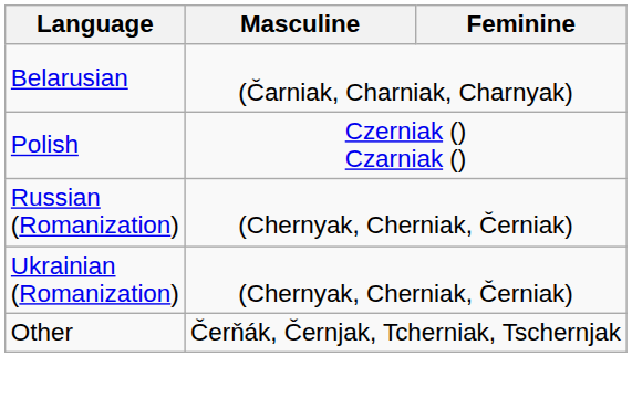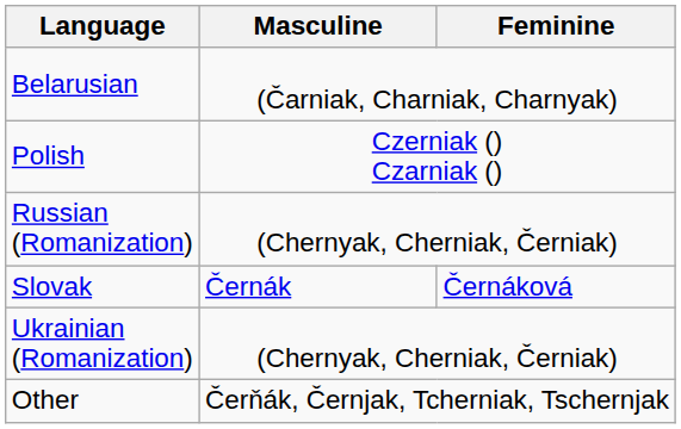 <table class="wikitable">
 <tr>
 <th>Language</th>
 <th>Masculine</th>
 <th>Feminine</th>
 </tr>
 <tr>
 <td><a href='#'>Belarusian</a></td>
 <td colspan=2 align=center> <br>(Čarniak, Charniak, Charnyak)</td>
 </tr>
 <tr>
 <td><a href='#'>Polish</a></td>
 <td colspan=2 align=center><a href='#'>Czerniak</a> ()<br> <a href='#'>Czarniak</a> ()</td>
 </tr>
 <tr>
 <td><a href='#'>Russian</a> <br>(<a href='#'>Romanization</a>)</td>
 <td colspan=2 align=center><br> (Chernyak, Cherniak, Černiak)</td>
 </tr>
 <tr>
+<td><a href='#'>Slovak</a></td>
+<td><a href='#'>Černák</a></td>
+<td><a href='#'>Černáková</a></td>
+</tr>
+<tr>
 <td><a href='#'>Ukrainian</a> <br>(<a href='#'>Romanization</a>)</td>
 <td colspan=2 align=center><br> (Chernyak, Cherniak, Černiak)</td>
 </tr>
 <tr>
 <td>Other</td>
 <td colspan=2 align=center>Čerňák, Černjak, Tcherniak, Tschernjak</td>
 </tr>
 </table>
